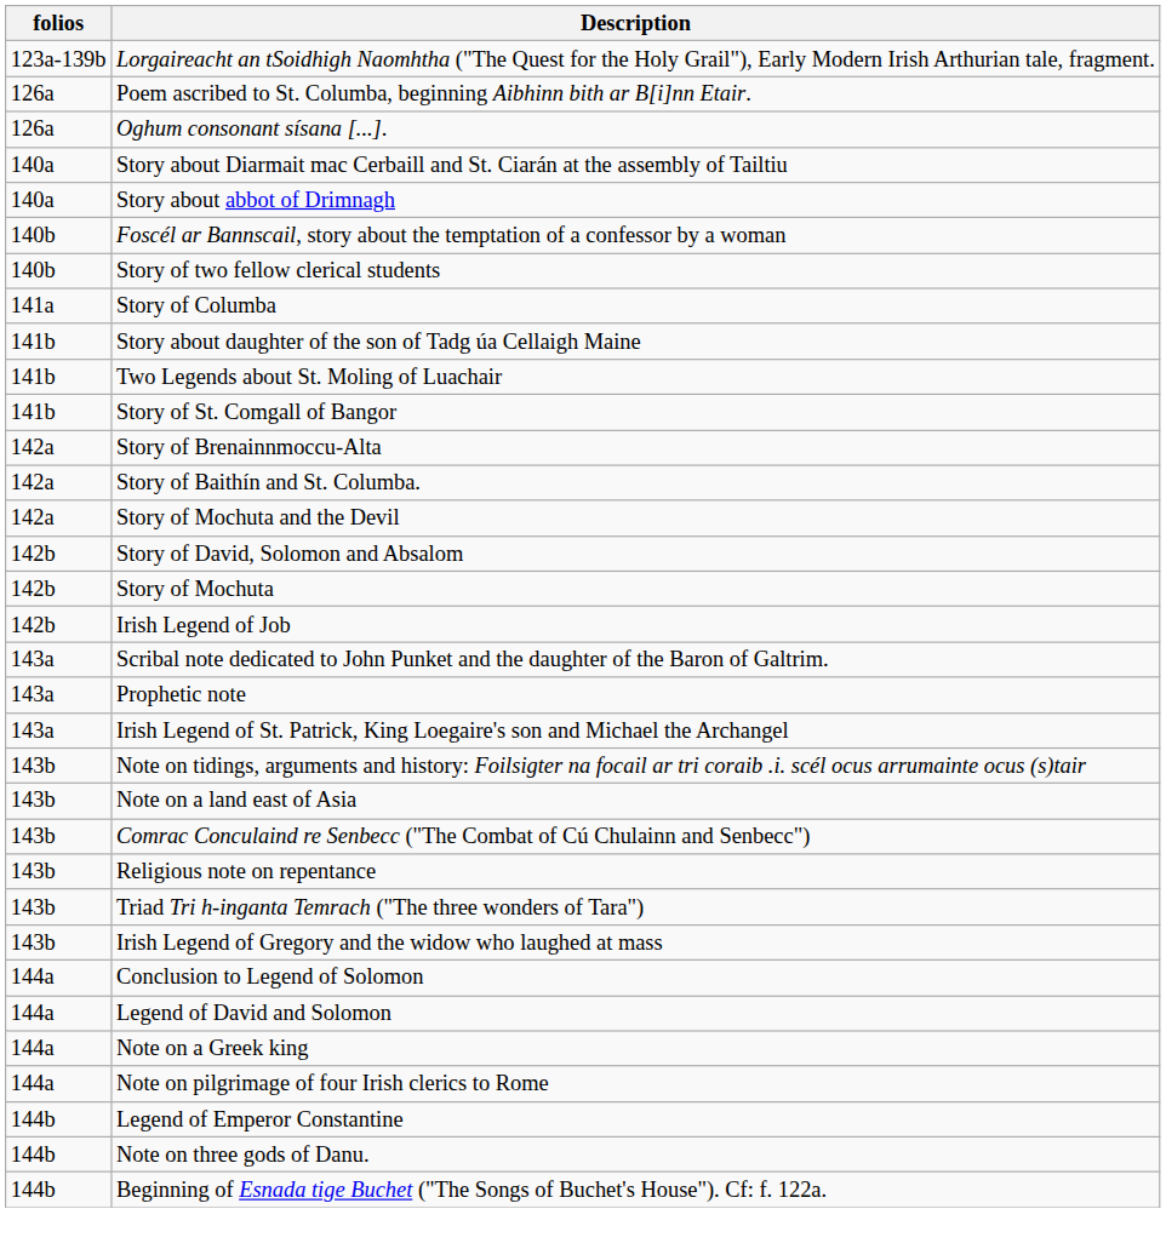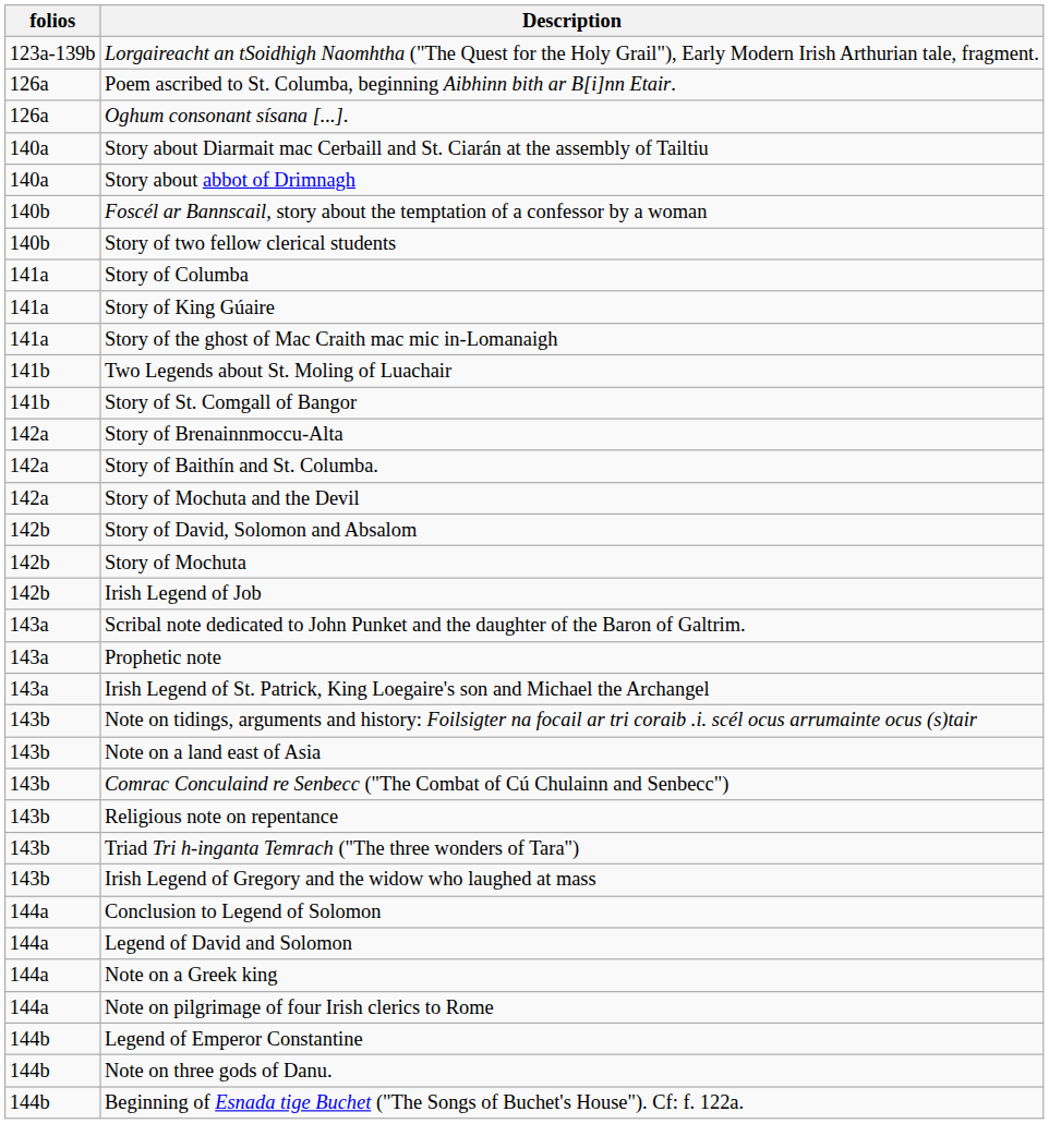 <table class="wikitable">
 <tr>
 <th>folios</th>
 <th>Description</th>
 </tr>
 <tr>
 <td>123a-139b</td>
 <td><em>Lorgaireacht an tSoidhigh Naomhtha</em> ("The Quest for the Holy Grail"), Early Modern Irish Arthurian tale, fragment.</td>
 </tr>
 <tr>
 <td>126a</td>
 <td>Poem ascribed to St. Columba, beginning <em>Aibhinn bith ar B[i]nn Etair</em>.</td>
 </tr>
 <tr>
 <td>126a</td>
 <td><em>Oghum consonant sísana [...]</em>.</td>
 </tr>
 <tr>
 <td>140a</td>
 <td>Story about Diarmait mac Cerbaill and St. Ciarán at the assembly of Tailtiu</td>
 </tr>
 <tr>
 <td>140a</td>
 <td>Story about <a href='#'>abbot of Drimnagh</a></td>
 </tr>
 <tr>
 <td>140b</td>
 <td><em>Foscél ar Bannscail</em>, story about the temptation of a confessor by a woman</td>
 </tr>
 <tr>
 <td>140b</td>
 <td>Story of two fellow clerical students</td>
 </tr>
 <tr>
 <td>141a</td>
 <td>Story of Columba</td>
 </tr>
 <tr>
-<td>141b</td>
-<td>Story about daughter of the son of Tadg úa Cellaigh Maine</td>
+<td>141a</td>
+<td>Story of King Gúaire</td>
+</tr>
+<tr>
+<td>141a</td>
+<td>Story of the ghost of Mac Craith mac mic in-Lomanaigh</td>
 </tr>
 <tr>
 <td>141b</td>
 <td>Two Legends about St. Moling of Luachair</td>
 </tr>
 <tr>
 <td>141b</td>
 <td>Story of St. Comgall of Bangor</td>
 </tr>
 <tr>
 <td>142a</td>
 <td>Story of Brenainnmoccu-Alta</td>
 </tr>
 <tr>
 <td>142a</td>
 <td>Story of Baithín and St. Columba.</td>
 </tr>
 <tr>
 <td>142a</td>
 <td>Story of Mochuta and the Devil</td>
 </tr>
 <tr>
 <td>142b</td>
 <td>Story of David, Solomon and Absalom</td>
 </tr>
 <tr>
 <td>142b</td>
 <td>Story of Mochuta</td>
 </tr>
 <tr>
 <td>142b</td>
 <td>Irish Legend of Job</td>
 </tr>
 <tr>
 <td>143a</td>
 <td>Scribal note dedicated to John Punket and the daughter of the Baron of Galtrim.</td>
 </tr>
 <tr>
 <td>143a</td>
 <td>Prophetic note</td>
 </tr>
 <tr>
 <td>143a</td>
 <td>Irish Legend of St. Patrick, King Loegaire's son and Michael the Archangel</td>
 </tr>
 <tr>
 <td>143b</td>
 <td>Note on tidings, arguments and history:<em> Foilsigter na focail ar tri coraib .i. scél ocus arrumainte ocus (s)tair</em></td>
 </tr>
 <tr>
 <td>143b</td>
 <td>Note on a land east of Asia</td>
 </tr>
 <tr>
 <td>143b</td>
 <td><em>Comrac Conculaind re Senbecc</em> ("The Combat of Cú Chulainn and Senbecc")</td>
 </tr>
 <tr>
 <td>143b</td>
 <td>Religious note on repentance</td>
 </tr>
 <tr>
 <td>143b</td>
 <td>Triad <em>Tri h-inganta Temrach</em> ("The three wonders of Tara")</td>
 </tr>
 <tr>
 <td>143b</td>
 <td>Irish Legend of Gregory and the widow who laughed at mass</td>
 </tr>
 <tr>
 <td>144a</td>
 <td>Conclusion to Legend of Solomon</td>
 </tr>
 <tr>
 <td>144a</td>
 <td>Legend of David and Solomon</td>
 </tr>
 <tr>
 <td>144a</td>
 <td>Note on a Greek king</td>
 </tr>
 <tr>
 <td>144a</td>
 <td>Note on pilgrimage of four Irish clerics to Rome</td>
 </tr>
 <tr>
 <td>144b</td>
 <td>Legend of Emperor Constantine</td>
 </tr>
 <tr>
 <td>144b</td>
 <td>Note on three gods of Danu.</td>
 </tr>
 <tr>
 <td>144b</td>
 <td>Beginning of <em><a href='#'>Esnada tige Buchet</a></em> ("The Songs of Buchet's House"). Cf: f. 122a.</td>
 </tr>
 </table>
